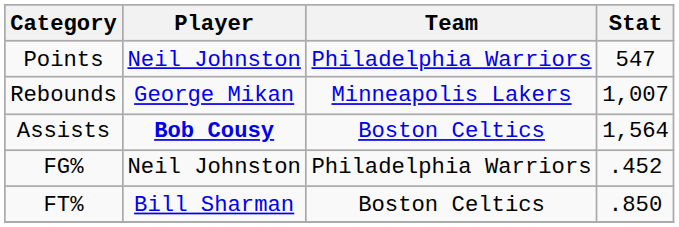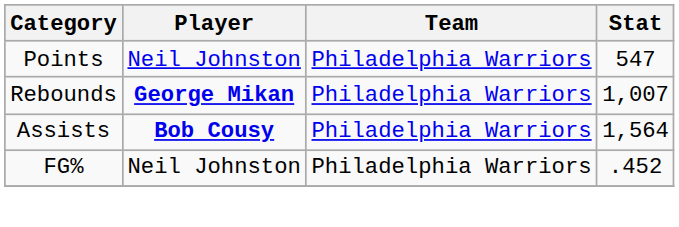 <table class="wikitable" style="text-align:center">
 <tr>
 <th>Category</th>
 <th>Player</th>
 <th>Team</th>
 <th>Stat</th>
 </tr>
 <tr>
 <td>Points</td>
 <td><a href='#'>Neil Johnston</a></td>
 <td><a href='#'>Philadelphia Warriors</a></td>
 <td>547</td>
 </tr>
 <tr>
 <td>Rebounds</td>
-<td><a href='#'>George Mikan</a></td>
-<td><a href='#'>Minneapolis Lakers</a></td>
+<td><strong><a href='#'>George Mikan</a></strong></td>
+<td><a href='#'>Philadelphia Warriors</a></td>
 <td>1,007</td>
 </tr>
 <tr>
 <td>Assists</td>
 <td><strong><a href='#'>Bob Cousy</a></strong></td>
-<td><a href='#'>Boston Celtics</a></td>
+<td><a href='#'>Philadelphia Warriors</a></td>
 <td>1,564</td>
 </tr>
 <tr>
 <td>FG%</td>
 <td>Neil Johnston</td>
 <td>Philadelphia Warriors</td>
 <td>.452</td>
 </tr>
 <tr>
-<td>FT%</td>
-<td><a href='#'>Bill Sharman</a></td>
-<td>Boston Celtics</td>
-<td>.850</td>
-</tr>
-<tr>
 </tr>
 </table>
